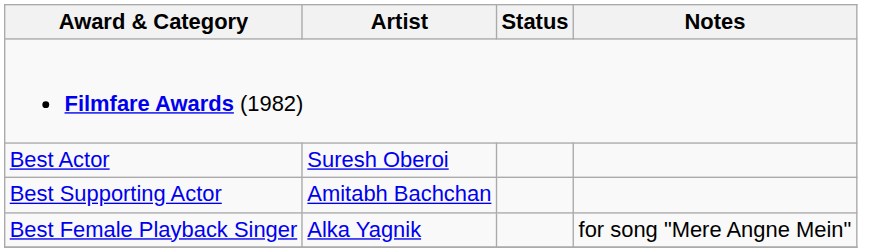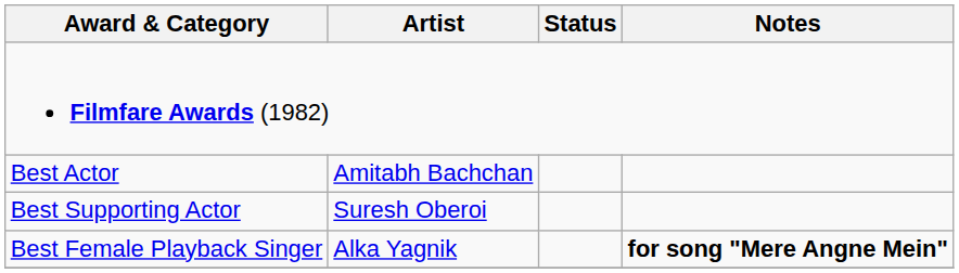 <table class="wikitable">
 <tr>
 <th>Award & Category</th>
 <th>Artist</th>
 <th>Status</th>
 <th>Notes</th>
 </tr>
 <tr>
 <td colspan="5"><br><ul><li><strong><a href='#'>Filmfare Awards</a></strong> (1982)</li></ul></td>
 </tr>
 <tr>
 <td><a href='#'>Best Actor</a></td>
-<td><a href='#'>Suresh Oberoi</a></td>
+<td><a href='#'>Amitabh Bachchan</a></td>
 <td></td>
 <td></td>
 </tr>
 <tr>
 <td><a href='#'>Best Supporting Actor</a></td>
-<td><a href='#'>Amitabh Bachchan</a></td>
+<td><a href='#'>Suresh Oberoi</a></td>
 <td></td>
 <td></td>
 </tr>
 <tr>
 <td><a href='#'>Best Female Playback Singer</a></td>
 <td><a href='#'>Alka Yagnik</a></td>
 <td></td>
-<td>for song "Mere Angne Mein"</td>
+<td><strong>for song "Mere Angne Mein"</strong></td>
 </tr>
 <tr>
 </tr>
 </table>
